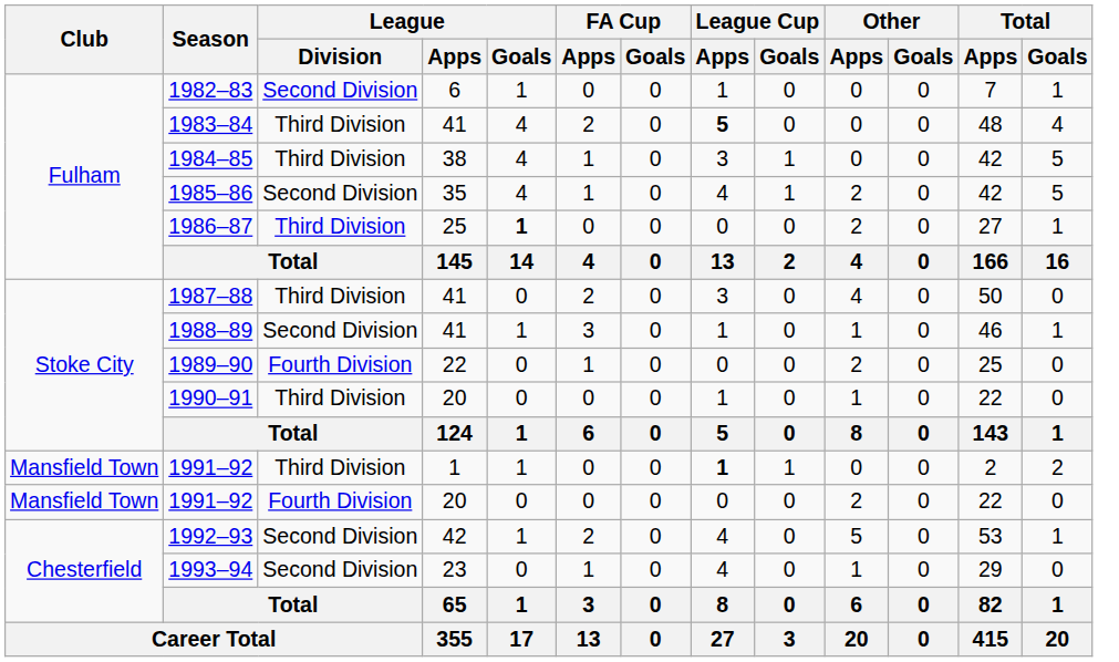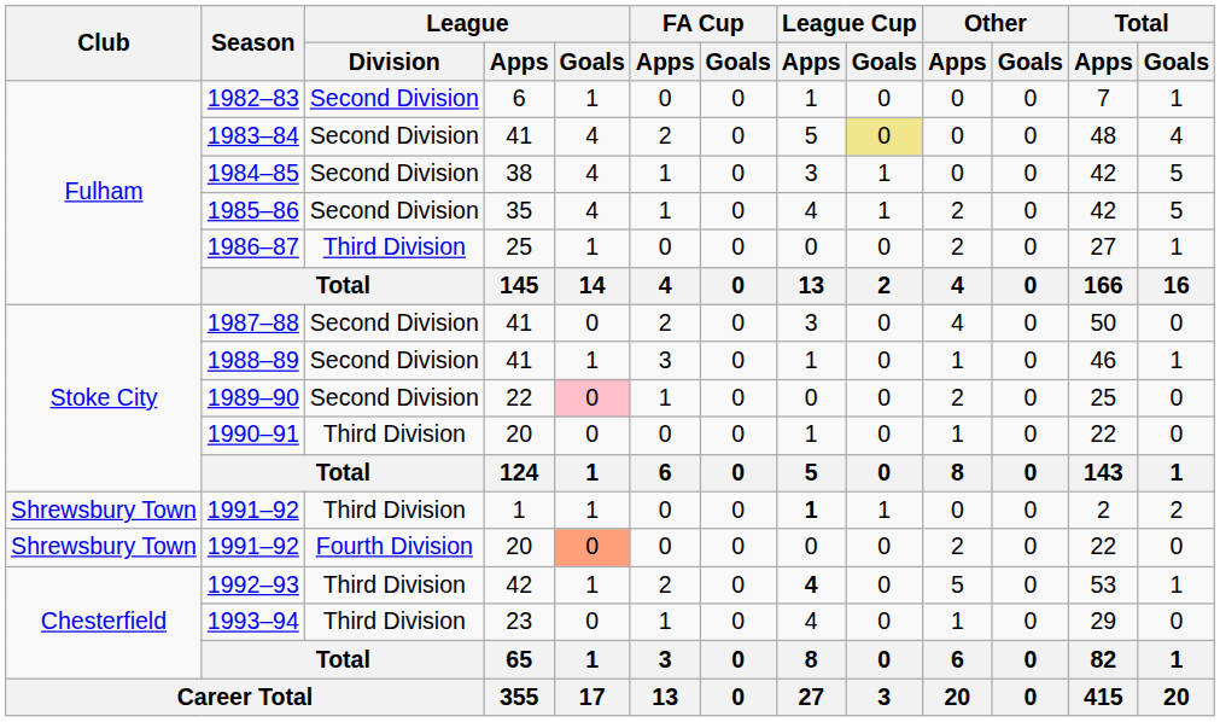 <table class="wikitable" style="text-align: center;">
 <tr>
 <th rowspan="2">Club</th>
 <th rowspan="2">Season</th>
 <th colspan="3">League</th>
 <th colspan="2">FA Cup</th>
 <th colspan="2">League Cup</th>
 <th colspan="2">Other</th>
 <th colspan="2">Total</th>
 </tr>
 <tr>
 <th>Division</th>
 <th>Apps</th>
 <th>Goals</th>
 <th>Apps</th>
 <th>Goals</th>
 <th>Apps</th>
 <th>Goals</th>
 <th>Apps</th>
 <th>Goals</th>
 <th>Apps</th>
 <th>Goals</th>
 </tr>
 <tr>
 <td rowspan="6"><a href='#'>Fulham</a></td>
 <td><a href='#'>1982–83</a></td>
 <td><a href='#'>Second Division</a></td>
 <td>6</td>
 <td>1</td>
 <td>0</td>
 <td>0</td>
 <td>1</td>
 <td>0</td>
 <td>0</td>
 <td>0</td>
 <td>7</td>
 <td>1</td>
 </tr>
 <tr>
 <td><a href='#'>1983–84</a></td>
-<td>Third Division</td>
+<td>Second Division</td>
 <td>41</td>
 <td>4</td>
 <td>2</td>
 <td>0</td>
-<td><strong>5</strong></td>
-<td>0</td>
+<td>5</td>
+<td style="background: khaki;">0</td>
 <td>0</td>
 <td>0</td>
 <td>48</td>
 <td>4</td>
 </tr>
 <tr>
 <td><a href='#'>1984–85</a></td>
-<td>Third Division</td>
+<td>Second Division</td>
 <td>38</td>
 <td>4</td>
 <td>1</td>
 <td>0</td>
 <td>3</td>
 <td>1</td>
 <td>0</td>
 <td>0</td>
 <td>42</td>
 <td>5</td>
 </tr>
 <tr>
 <td><a href='#'>1985–86</a></td>
 <td>Second Division</td>
 <td>35</td>
 <td>4</td>
 <td>1</td>
 <td>0</td>
 <td>4</td>
 <td>1</td>
 <td>2</td>
 <td>0</td>
 <td>42</td>
 <td>5</td>
 </tr>
 <tr>
 <td><a href='#'>1986–87</a></td>
 <td><a href='#'>Third Division</a></td>
 <td>25</td>
-<td><strong>1</strong></td>
+<td>1</td>
 <td>0</td>
 <td>0</td>
 <td>0</td>
 <td>0</td>
 <td>2</td>
 <td>0</td>
 <td>27</td>
 <td>1</td>
 </tr>
 <tr>
 <th colspan="2">Total</th>
 <th>145</th>
 <th>14</th>
 <th>4</th>
 <th>0</th>
 <th>13</th>
 <th>2</th>
 <th>4</th>
 <th>0</th>
 <th>166</th>
 <th>16</th>
 </tr>
 <tr>
 <td rowspan="5"><a href='#'>Stoke City</a></td>
 <td><a href='#'>1987–88</a></td>
-<td>Third Division</td>
+<td>Second Division</td>
 <td>41</td>
 <td>0</td>
 <td>2</td>
 <td>0</td>
 <td>3</td>
 <td>0</td>
 <td>4</td>
 <td>0</td>
 <td>50</td>
 <td>0</td>
 </tr>
 <tr>
 <td><a href='#'>1988–89</a></td>
 <td>Second Division</td>
 <td>41</td>
 <td>1</td>
 <td>3</td>
 <td>0</td>
 <td>1</td>
 <td>0</td>
 <td>1</td>
 <td>0</td>
 <td>46</td>
 <td>1</td>
 </tr>
 <tr>
 <td><a href='#'>1989–90</a></td>
-<td><a href='#'>Fourth Division</a></td>
+<td>Second Division</td>
 <td>22</td>
-<td>0</td>
+<td style="background: pink;">0</td>
 <td>1</td>
 <td>0</td>
 <td>0</td>
 <td>0</td>
 <td>2</td>
 <td>0</td>
 <td>25</td>
 <td>0</td>
 </tr>
 <tr>
 <td><a href='#'>1990–91</a></td>
 <td>Third Division</td>
 <td>20</td>
 <td>0</td>
 <td>0</td>
 <td>0</td>
 <td>1</td>
 <td>0</td>
 <td>1</td>
 <td>0</td>
 <td>22</td>
 <td>0</td>
 </tr>
 <tr>
 <th colspan="2">Total</th>
 <th>124</th>
 <th>1</th>
 <th>6</th>
 <th>0</th>
 <th>5</th>
 <th>0</th>
 <th>8</th>
 <th>0</th>
 <th>143</th>
 <th>1</th>
 </tr>
 <tr>
-<td><a href='#'>Mansfield Town</a></td>
+<td><a href='#'>Shrewsbury Town</a></td>
 <td><a href='#'>1991–92</a></td>
 <td>Third Division</td>
 <td>1</td>
 <td>1</td>
 <td>0</td>
 <td>0</td>
 <td><strong>1</strong></td>
 <td>1</td>
 <td>0</td>
 <td>0</td>
 <td>2</td>
 <td>2</td>
 </tr>
 <tr>
-<td><a href='#'>Mansfield Town</a></td>
+<td><a href='#'>Shrewsbury Town</a></td>
 <td><a href='#'>1991–92</a></td>
 <td><a href='#'>Fourth Division</a></td>
 <td>20</td>
-<td>0</td>
+<td style="background: lightsalmon;">0</td>
 <td>0</td>
 <td>0</td>
 <td>0</td>
 <td>0</td>
 <td>2</td>
 <td>0</td>
 <td>22</td>
 <td>0</td>
 </tr>
 <tr>
 <td rowspan="3"><a href='#'>Chesterfield</a></td>
 <td><a href='#'>1992–93</a></td>
-<td>Second Division</td>
+<td>Third Division</td>
 <td>42</td>
 <td>1</td>
 <td>2</td>
 <td>0</td>
-<td>4</td>
+<td><strong>4</strong></td>
 <td>0</td>
 <td>5</td>
 <td>0</td>
 <td>53</td>
 <td>1</td>
 </tr>
 <tr>
 <td><a href='#'>1993–94</a></td>
-<td>Second Division</td>
+<td>Third Division</td>
 <td>23</td>
 <td>0</td>
 <td>1</td>
 <td>0</td>
 <td>4</td>
 <td>0</td>
 <td>1</td>
 <td>0</td>
 <td>29</td>
 <td>0</td>
 </tr>
 <tr>
 <th colspan="2">Total</th>
 <th>65</th>
 <th>1</th>
 <th>3</th>
 <th>0</th>
 <th>8</th>
 <th>0</th>
 <th>6</th>
 <th>0</th>
 <th>82</th>
 <th>1</th>
 </tr>
 <tr>
 <th colspan="3">Career Total</th>
 <th>355</th>
 <th>17</th>
 <th>13</th>
 <th>0</th>
 <th>27</th>
 <th>3</th>
 <th>20</th>
 <th>0</th>
 <th>415</th>
 <th>20</th>
 </tr>
 </table>
